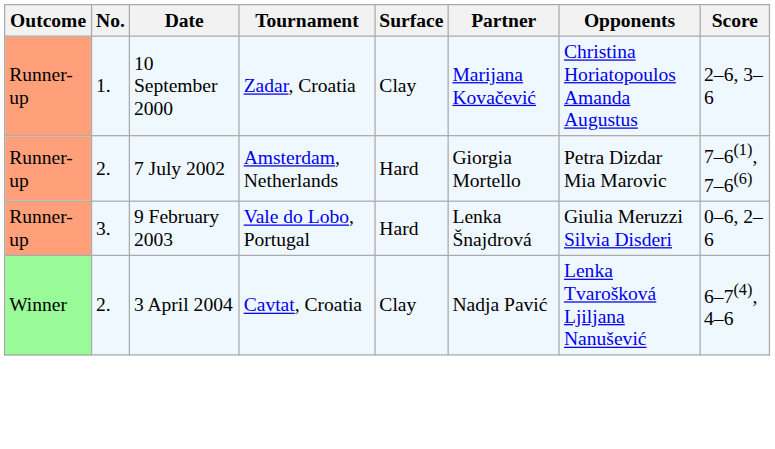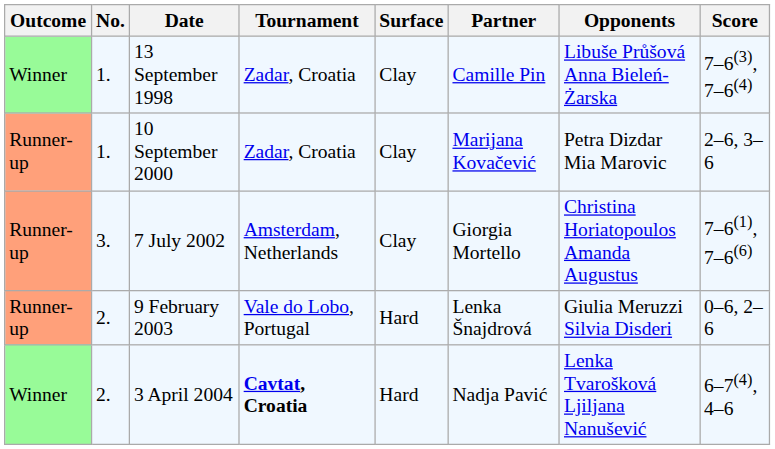 <table class="sortable wikitable" style=font-size:97%>
 <tr>
 <th>Outcome</th>
 <th>No.</th>
 <th>Date</th>
 <th>Tournament</th>
 <th>Surface</th>
 <th>Partner</th>
 <th>Opponents</th>
 <th>Score</th>
 </tr>
 <tr bgcolor="#f0f8ff">
+<td style="background:#98fb98;">Winner</td>
+<td>1.</td>
+<td>13 September 1998</td>
+<td><a href='#'>Zadar</a>, Croatia</td>
+<td>Clay</td>
+<td> <a href='#'>Camille Pin</a></td>
+<td> <a href='#'>Libuše Průšová</a><br> <a href='#'>Anna Bieleń-Żarska</a></td>
+<td>7–6<sup>(3)</sup>, 7–6<sup>(4)</sup></td>
+</tr>
+<tr bgcolor="#f0f8ff">
 <td bgcolor="FFA07A">Runner-up</td>
 <td>1.</td>
 <td>10 September 2000</td>
 <td><a href='#'>Zadar</a>, Croatia</td>
 <td>Clay</td>
 <td> <a href='#'>Marijana Kovačević</a></td>
-<td> <a href='#'>Christina Horiatopoulos</a><br>  <a href='#'>Amanda Augustus</a></td>
+<td> Petra Dizdar<br> Mia Marovic</td>
 <td>2–6, 3–6</td>
 </tr>
 <tr bgcolor="#f0f8ff">
 <td bgcolor="FFA07A">Runner-up</td>
-<td>2.</td>
+<td>3.</td>
 <td>7 July 2002</td>
 <td><a href='#'>Amsterdam</a>, Netherlands</td>
-<td>Hard</td>
+<td>Clay</td>
 <td> Giorgia Mortello</td>
-<td> Petra Dizdar<br> Mia Marovic</td>
+<td> <a href='#'>Christina Horiatopoulos</a><br>  <a href='#'>Amanda Augustus</a></td>
 <td>7–6<sup>(1)</sup>, 7–6<sup>(6)</sup></td>
 </tr>
 <tr style="background:#f0f8ff;">
 <td bgcolor="FFA07A">Runner-up</td>
-<td>3.</td>
+<td>2.</td>
 <td>9 February 2003</td>
 <td><a href='#'>Vale do Lobo</a>, Portugal</td>
 <td>Hard</td>
 <td> Lenka Šnajdrová</td>
 <td> Giulia Meruzzi <br>  <a href='#'>Silvia Disderi</a></td>
 <td>0–6, 2–6</td>
 </tr>
 <tr bgcolor=f0f8ff>
 <td bgcolor="98FB98">Winner</td>
 <td>2.</td>
 <td>3 April 2004</td>
-<td><a href='#'>Cavtat</a>, Croatia</td>
-<td>Clay</td>
+<td><strong><a href='#'>Cavtat</a>, Croatia</strong></td>
+<td>Hard</td>
 <td> Nadja Pavić</td>
 <td> <a href='#'>Lenka Tvarošková</a><br>  <a href='#'>Ljiljana Nanušević</a></td>
 <td>6–7<sup>(4)</sup>, 4–6</td>
 </tr>
 </table>
